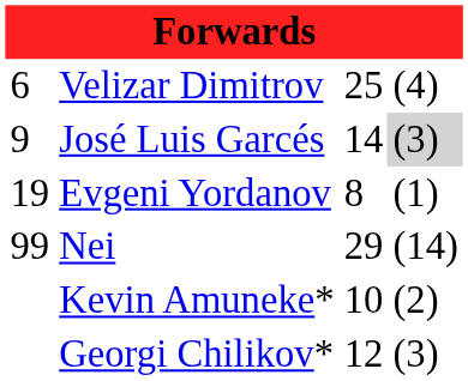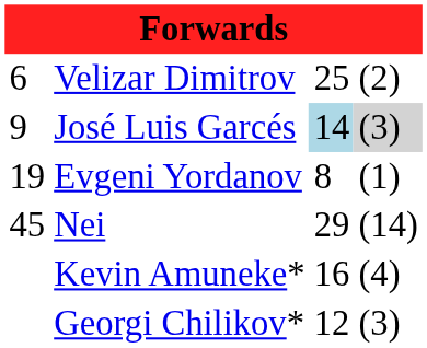 <table class="toccolours" border="0" cellpadding="2" cellspacing="0" align="left" style="margin:0.5em;">
 <tr>
 <th colspan="4" align="center" bgcolor="#FF2020"><span>Forwards</span></th>
 </tr>
 <tr>
 <td>6</td>
 <td> <a href='#'>Velizar Dimitrov</a></td>
 <td>25</td>
-<td>(4)</td>
+<td>(2)</td>
 </tr>
 <tr>
 <td>9</td>
 <td> <a href='#'>José Luis Garcés</a></td>
-<td>14</td>
+<td style="background: lightblue;">14</td>
 <td style="background: lightgrey;">(3)</td>
 </tr>
 <tr>
 <td>19</td>
 <td> <a href='#'>Evgeni Yordanov</a></td>
 <td>8</td>
 <td>(1)</td>
 </tr>
 <tr>
-<td>99</td>
+<td>45</td>
 <td> <a href='#'>Nei</a></td>
 <td>29</td>
 <td>(14)</td>
 </tr>
 <tr>
 <td></td>
 <td> <a href='#'>Kevin Amuneke</a>*</td>
-<td>10</td>
-<td>(2)</td>
+<td>16</td>
+<td>(4)</td>
 </tr>
 <tr>
 <td></td>
 <td> <a href='#'>Georgi Chilikov</a>*</td>
 <td>12</td>
 <td>(3)</td>
 </tr>
 <tr>
 </tr>
 </table>
